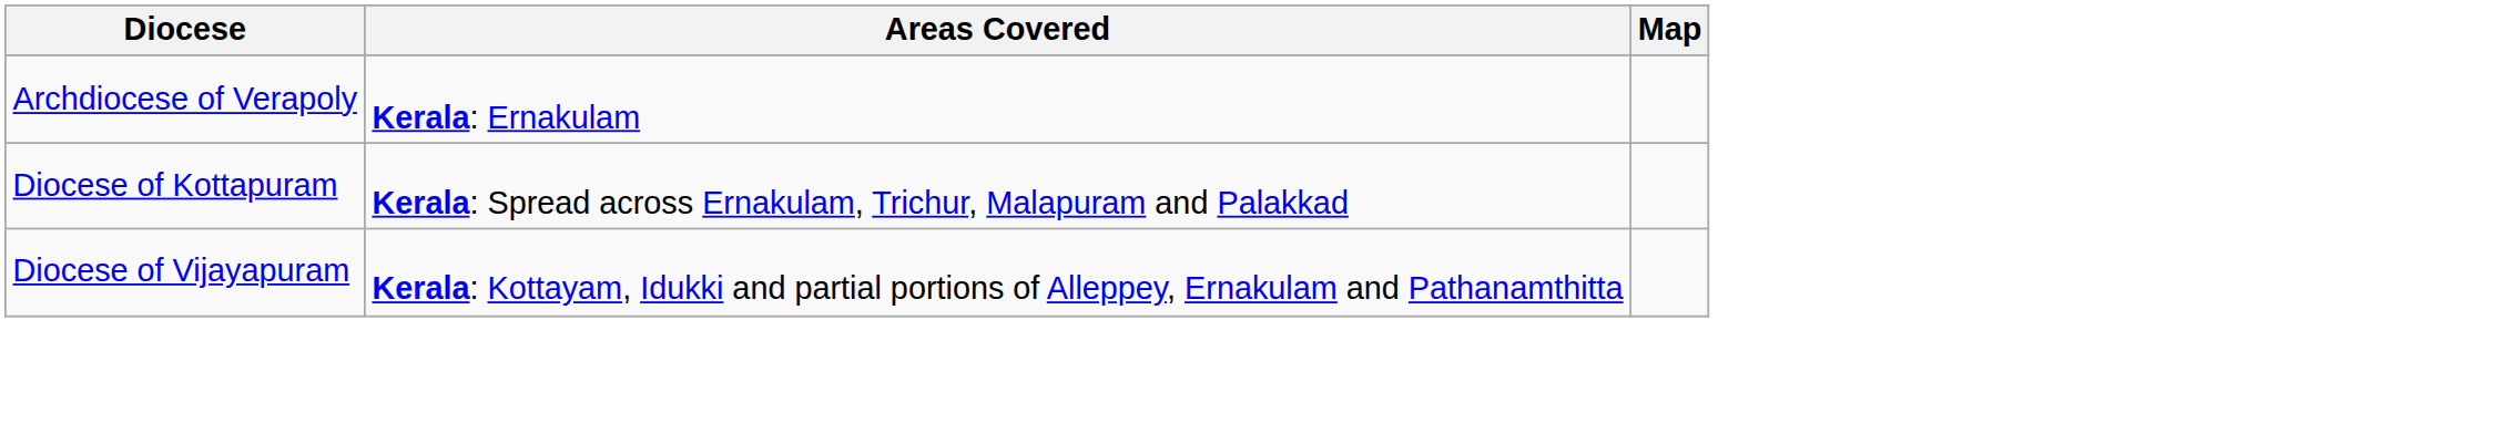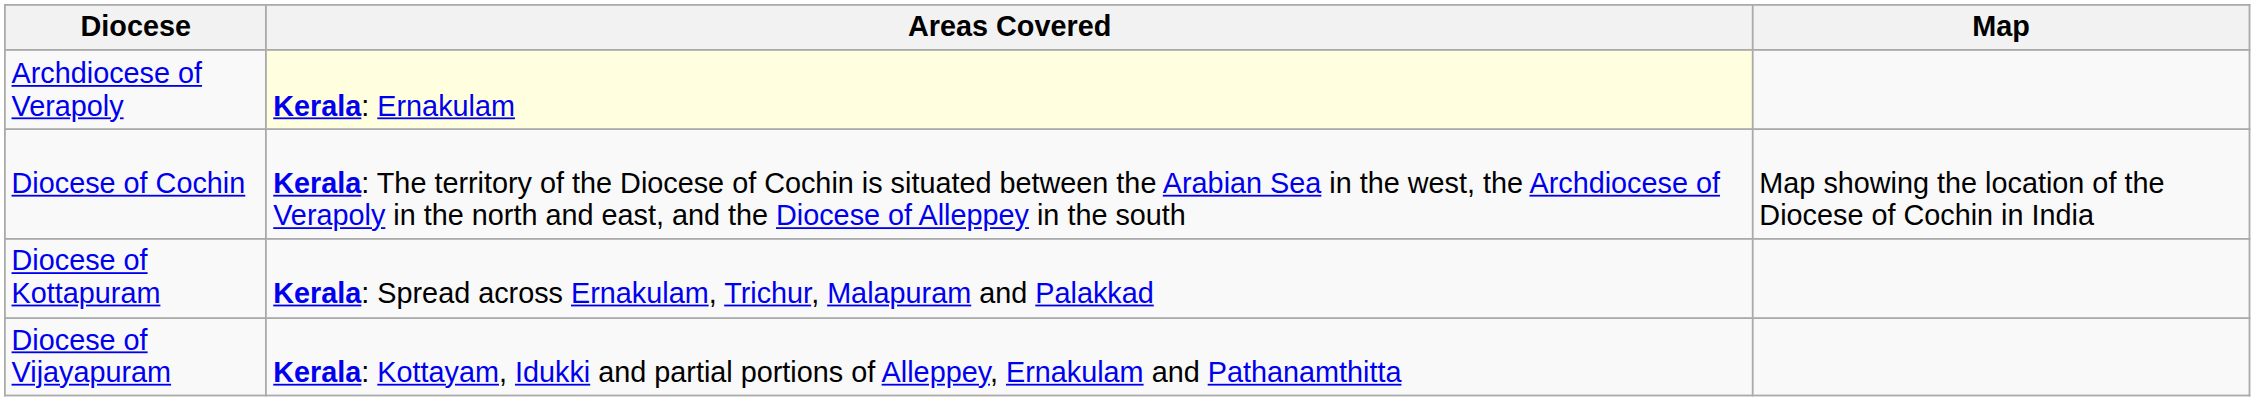 <table class="wikitable">
 <tr>
 <th>Diocese</th>
 <th>Areas Covered</th>
 <th>Map</th>
 </tr>
 <tr>
 <td><a href='#'>Archdiocese of Verapoly</a></td>
-<td><br><strong><a href='#'>Kerala</a></strong>: <a href='#'>Ernakulam</a></td>
+<td style="background: lightyellow;"><br><strong><a href='#'>Kerala</a></strong>: <a href='#'>Ernakulam</a></td>
 <td></td>
+</tr>
+<tr>
+<td><a href='#'>Diocese of Cochin</a></td>
+<td><br><strong><a href='#'>Kerala</a></strong>: The territory of the Diocese of Cochin is situated between the <a href='#'>Arabian Sea</a> in the west, the <a href='#'>Archdiocese of Verapoly</a> in the north and east, and the <a href='#'>Diocese of Alleppey</a> in the south</td>
+<td><br>Map showing the location of the Diocese of Cochin in India</td>
 </tr>
 <tr>
 <td><a href='#'>Diocese of Kottapuram</a></td>
 <td><br><strong><a href='#'>Kerala</a></strong>: Spread across <a href='#'>Ernakulam</a>, <a href='#'>Trichur</a>, <a href='#'>Malapuram</a> and <a href='#'>Palakkad</a></td>
 <td></td>
 </tr>
 <tr>
 <td><a href='#'>Diocese of Vijayapuram</a></td>
 <td><br><strong><a href='#'>Kerala</a></strong>: <a href='#'>Kottayam</a>, <a href='#'>Idukki</a> and partial portions of <a href='#'>Alleppey</a>, <a href='#'>Ernakulam</a> and <a href='#'>Pathanamthitta</a></td>
 <td></td>
 </tr>
 </table>
